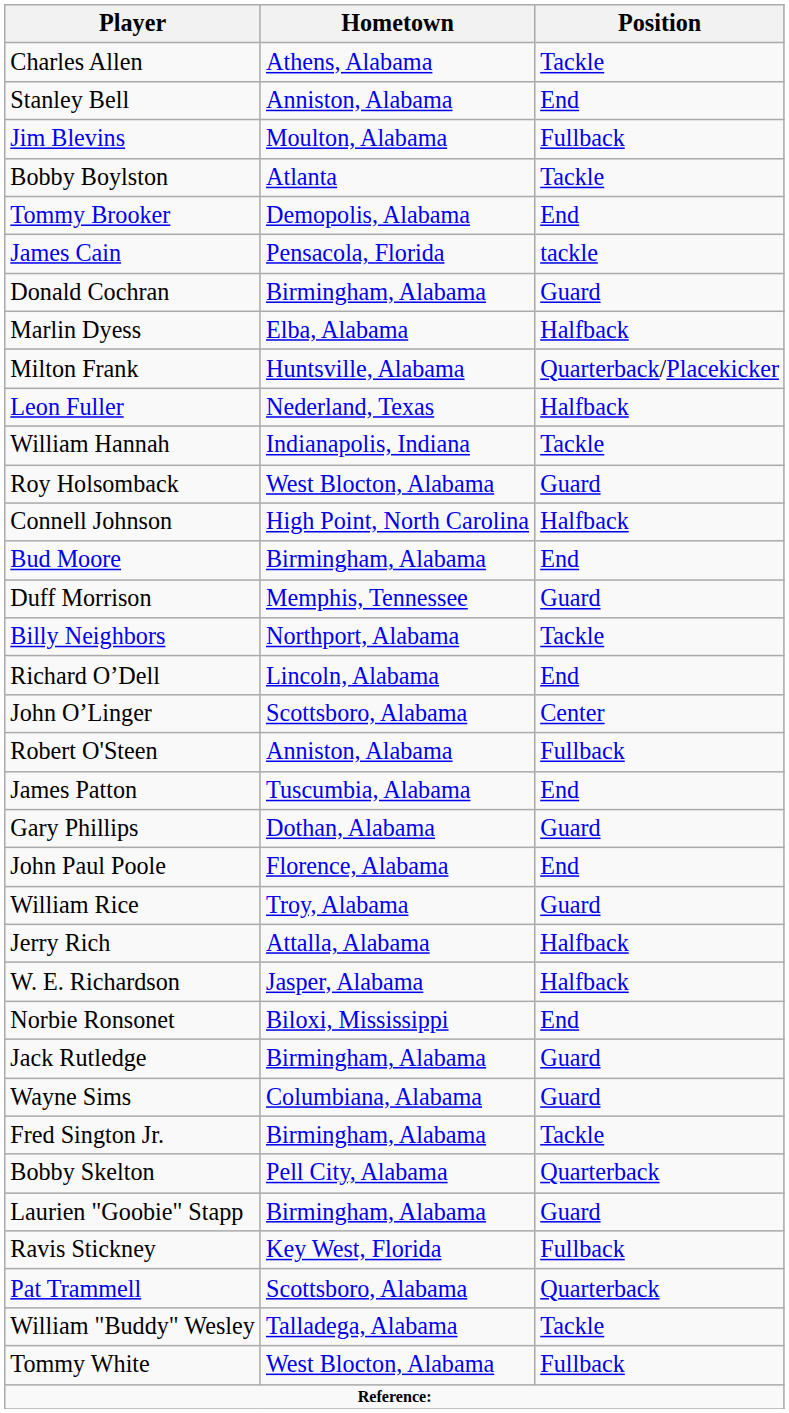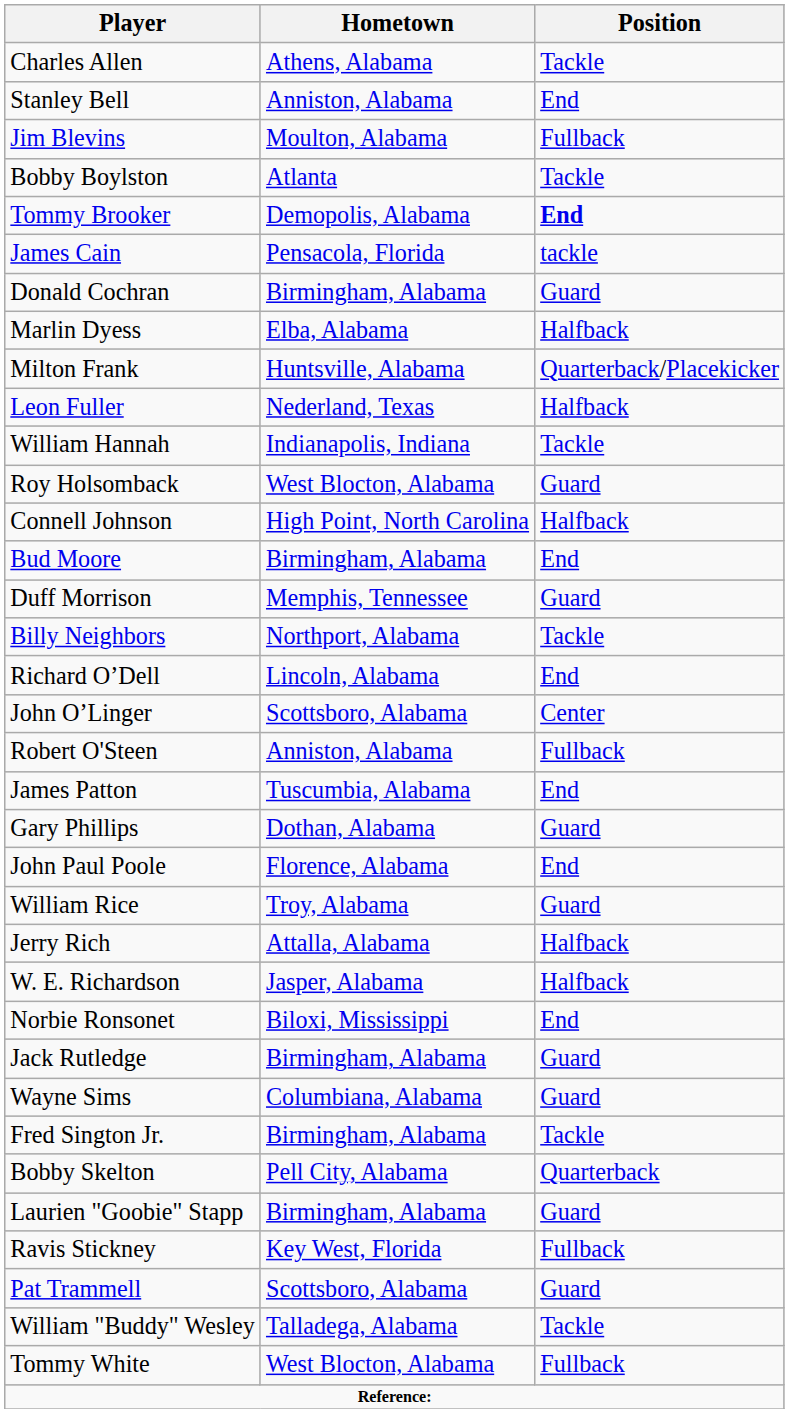 <table class="wikitable" border="1">
 <tr ;>
 <th>Player</th>
 <th>Hometown</th>
 <th>Position</th>
 </tr>
 <tr>
 <td>Charles Allen</td>
 <td><a href='#'>Athens, Alabama</a></td>
 <td><a href='#'>Tackle</a></td>
 </tr>
 <tr>
 <td>Stanley Bell</td>
 <td><a href='#'>Anniston, Alabama</a></td>
 <td><a href='#'>End</a></td>
 </tr>
 <tr>
 <td><a href='#'>Jim Blevins</a></td>
 <td><a href='#'>Moulton, Alabama</a></td>
 <td><a href='#'>Fullback</a></td>
 </tr>
 <tr>
 <td>Bobby Boylston</td>
 <td><a href='#'>Atlanta</a></td>
 <td><a href='#'>Tackle</a></td>
 </tr>
 <tr>
 <td><a href='#'>Tommy Brooker</a></td>
 <td><a href='#'>Demopolis, Alabama</a></td>
-<td><a href='#'>End</a></td>
+<td><strong><a href='#'>End</a></strong></td>
 </tr>
 <tr>
 <td><a href='#'>James Cain</a></td>
 <td><a href='#'>Pensacola, Florida</a></td>
 <td><a href='#'>tackle</a></td>
 </tr>
 <tr>
 <td>Donald Cochran</td>
 <td><a href='#'>Birmingham, Alabama</a></td>
 <td><a href='#'>Guard</a></td>
 </tr>
 <tr>
 <td>Marlin Dyess</td>
 <td><a href='#'>Elba, Alabama</a></td>
 <td><a href='#'>Halfback</a></td>
 </tr>
 <tr>
 <td>Milton Frank</td>
 <td><a href='#'>Huntsville, Alabama</a></td>
 <td><a href='#'>Quarterback</a>/<a href='#'>Placekicker</a></td>
 </tr>
 <tr>
 <td><a href='#'>Leon Fuller</a></td>
 <td><a href='#'>Nederland, Texas</a></td>
 <td><a href='#'>Halfback</a></td>
 </tr>
 <tr>
 <td>William Hannah</td>
 <td><a href='#'>Indianapolis, Indiana</a></td>
 <td><a href='#'>Tackle</a></td>
 </tr>
 <tr>
 <td>Roy Holsomback</td>
 <td><a href='#'>West Blocton, Alabama</a></td>
 <td><a href='#'>Guard</a></td>
 </tr>
 <tr>
 <td>Connell Johnson</td>
 <td><a href='#'>High Point, North Carolina</a></td>
 <td><a href='#'>Halfback</a></td>
 </tr>
 <tr>
 <td><a href='#'>Bud Moore</a></td>
 <td><a href='#'>Birmingham, Alabama</a></td>
 <td><a href='#'>End</a></td>
 </tr>
 <tr>
 <td>Duff Morrison</td>
 <td><a href='#'>Memphis, Tennessee</a></td>
 <td><a href='#'>Guard</a></td>
 </tr>
 <tr>
 <td><a href='#'>Billy Neighbors</a></td>
 <td><a href='#'>Northport, Alabama</a></td>
 <td><a href='#'>Tackle</a></td>
 </tr>
 <tr>
 <td>Richard O’Dell</td>
 <td><a href='#'>Lincoln, Alabama</a></td>
 <td><a href='#'>End</a></td>
 </tr>
 <tr>
 <td>John O’Linger</td>
 <td><a href='#'>Scottsboro, Alabama</a></td>
 <td><a href='#'>Center</a></td>
 </tr>
 <tr>
 <td>Robert O'Steen</td>
 <td><a href='#'>Anniston, Alabama</a></td>
 <td><a href='#'>Fullback</a></td>
 </tr>
 <tr>
 <td>James Patton</td>
 <td><a href='#'>Tuscumbia, Alabama</a></td>
 <td><a href='#'>End</a></td>
 </tr>
 <tr>
 <td>Gary Phillips</td>
 <td><a href='#'>Dothan, Alabama</a></td>
 <td><a href='#'>Guard</a></td>
 </tr>
 <tr>
 <td>John Paul Poole</td>
 <td><a href='#'>Florence, Alabama</a></td>
 <td><a href='#'>End</a></td>
 </tr>
 <tr>
 <td>William Rice</td>
 <td><a href='#'>Troy, Alabama</a></td>
 <td><a href='#'>Guard</a></td>
 </tr>
 <tr>
 <td>Jerry Rich</td>
 <td><a href='#'>Attalla, Alabama</a></td>
 <td><a href='#'>Halfback</a></td>
 </tr>
 <tr>
 <td>W. E. Richardson</td>
 <td><a href='#'>Jasper, Alabama</a></td>
 <td><a href='#'>Halfback</a></td>
 </tr>
 <tr>
 <td>Norbie Ronsonet</td>
 <td><a href='#'>Biloxi, Mississippi</a></td>
 <td><a href='#'>End</a></td>
 </tr>
 <tr>
 <td>Jack Rutledge</td>
 <td><a href='#'>Birmingham, Alabama</a></td>
 <td><a href='#'>Guard</a></td>
 </tr>
 <tr>
 <td>Wayne Sims</td>
 <td><a href='#'>Columbiana, Alabama</a></td>
 <td><a href='#'>Guard</a></td>
 </tr>
 <tr>
 <td>Fred Sington Jr.</td>
 <td><a href='#'>Birmingham, Alabama</a></td>
 <td><a href='#'>Tackle</a></td>
 </tr>
 <tr>
 <td>Bobby Skelton</td>
 <td><a href='#'>Pell City, Alabama</a></td>
 <td><a href='#'>Quarterback</a></td>
 </tr>
 <tr>
 <td>Laurien "Goobie" Stapp</td>
 <td><a href='#'>Birmingham, Alabama</a></td>
 <td><a href='#'>Guard</a></td>
 </tr>
 <tr>
 <td>Ravis Stickney</td>
 <td><a href='#'>Key West, Florida</a></td>
 <td><a href='#'>Fullback</a></td>
 </tr>
 <tr>
 <td><a href='#'>Pat Trammell</a></td>
 <td><a href='#'>Scottsboro, Alabama</a></td>
-<td><a href='#'>Quarterback</a></td>
+<td><a href='#'>Guard</a></td>
 </tr>
 <tr>
 <td>William "Buddy" Wesley</td>
 <td><a href='#'>Talladega, Alabama</a></td>
 <td><a href='#'>Tackle</a></td>
 </tr>
 <tr>
 <td>Tommy White</td>
 <td><a href='#'>West Blocton, Alabama</a></td>
 <td><a href='#'>Fullback</a></td>
 </tr>
 <tr>
 <td colspan="3" style="font-size: 8pt" align="center"><strong>Reference:</strong></td>
 </tr>
 </table>
